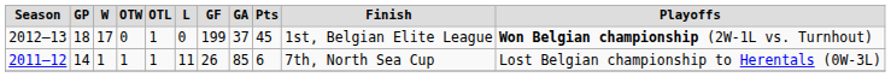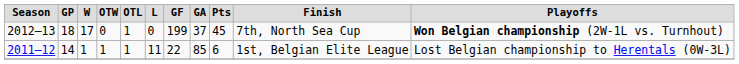 <table class="wikitable">
 <tr align="center" style="font-size: small; font-weight:bold; background-color:#dddddd; padding:5px;" |>
 <td>Season</td>
 <td>GP</td>
 <td>W</td>
 <td>OTW</td>
 <td>OTL</td>
 <td>L</td>
 <td>GF</td>
 <td>GA</td>
 <td>Pts</td>
 <td>Finish</td>
 <td>Playoffs</td>
 </tr>
 <tr>
 <td>2012–13</td>
 <td>18</td>
 <td>17</td>
 <td>0</td>
 <td>1</td>
 <td>0</td>
 <td>199</td>
 <td>37</td>
 <td>45</td>
-<td>1st, Belgian Elite League</td>
+<td>7th, North Sea Cup</td>
 <td><strong>Won Belgian championship</strong> (2W-1L vs. Turnhout)</td>
 </tr>
 <tr>
 <td><a href='#'>2011–12</a></td>
 <td>14</td>
 <td>1</td>
 <td>1</td>
 <td>1</td>
 <td>11</td>
-<td>26</td>
+<td>22</td>
 <td>85</td>
 <td>6</td>
-<td>7th, North Sea Cup</td>
+<td>1st, Belgian Elite League</td>
 <td>Lost Belgian championship to <a href='#'>Herentals</a> (0W-3L)</td>
 </tr>
 <tr>
 </tr>
 </table>
